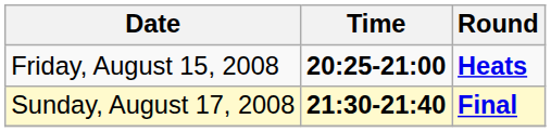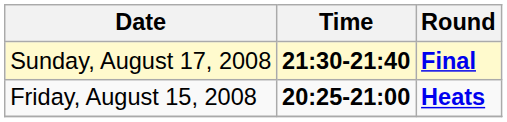 <table class="wikitable">
 <tr>
 <th>Date</th>
 <th>Time</th>
 <th>Round</th>
 </tr>
 <tr>
+<td style=background:lemonchiffon>Sunday, August 17, 2008</td>
+<td style=background:lemonchiffon><strong>21:30-21:40</strong></td>
+<td style=background:lemonchiffon><strong>  <a href='#'>Final</a></strong></td>
+</tr>
+<tr>
 <td>Friday, August 15, 2008</td>
 <td><strong>20:25-21:00</strong> <br></td>
 <td><strong><a href='#'>Heats</a></strong></td>
 </tr>
 <tr>
-<td style=background:lemonchiffon>Sunday, August 17, 2008</td>
-<td style=background:lemonchiffon><strong>21:30-21:40</strong></td>
-<td style=background:lemonchiffon><strong>  <a href='#'>Final</a></strong></td>
-</tr>
-<tr>
 </tr>
 </table>
